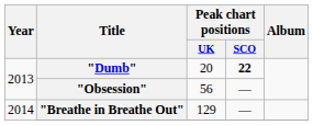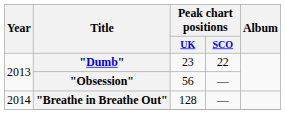 <table class="wikitable plainrowheaders" style="text-align:center;">
 <tr>
 <th scope="col" rowspan="2">Year</th>
 <th scope="col" rowspan="2">Title</th>
 <th scope="col" colspan="2">Peak chart positions</th>
 <th scope="col" rowspan="2">Album</th>
 </tr>
 <tr>
 <th scope="col" style="width:3em;font-size:85%;"><a href='#'>UK</a><br></th>
 <th scope="col" style="width:3em;font-size:85%;"><a href='#'>SCO</a><br></th>
 </tr>
 <tr>
 <td rowspan="2">2013</td>
 <th scope="row">"<a href='#'>Dumb</a>"</th>
-<td>20</td>
-<td><strong>22</strong></td>
+<td>23</td>
+<td>22</td>
 <td rowspan="2"></td>
 </tr>
 <tr>
 <th scope="row">"Obsession"</th>
 <td>56</td>
 <td>—</td>
 </tr>
 <tr>
 <td rowspan="2">2014</td>
 <th scope="row">"Breathe in Breathe Out"</th>
-<td>129</td>
+<td>128</td>
 <td>—</td>
 <td></td>
 </tr>
 <tr>
 </tr>
 </table>
